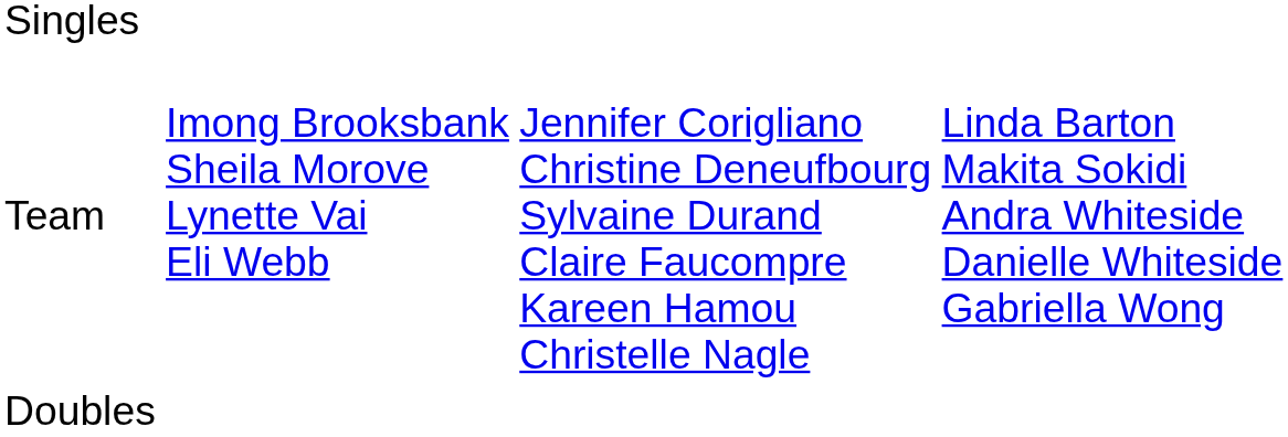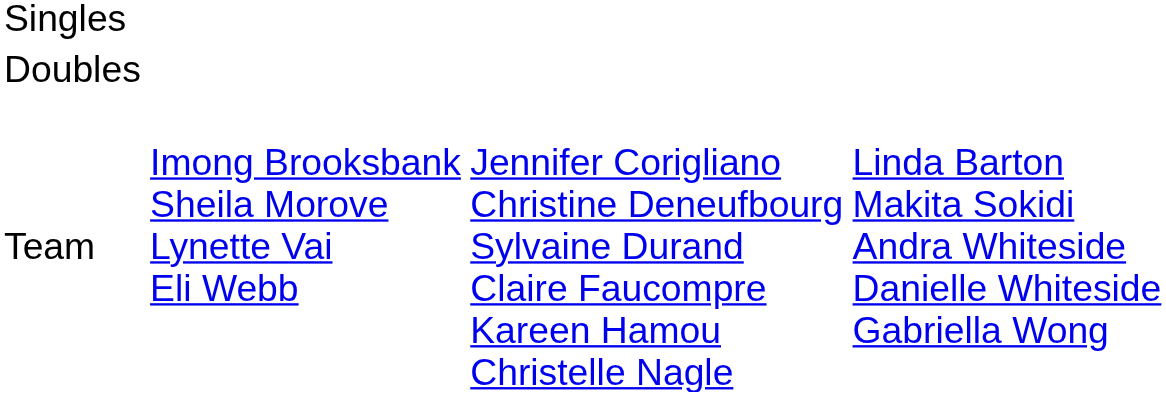 <table>
 <tr>
 <td>Singles</td>
+<td></td>
+<td></td>
+<td></td>
+</tr>
+<tr>
+<td>Doubles</td>
 <td></td>
 <td></td>
 <td></td>
 </tr>
 <tr>
 <td>Team</td>
 <td valign=top><br><a href='#'>Imong Brooksbank</a><br><a href='#'>Sheila Morove</a><br><a href='#'>Lynette Vai</a><br><a href='#'>Eli Webb</a></td>
 <td><br><a href='#'>Jennifer Corigliano</a><br><a href='#'>Christine Deneufbourg</a><br><a href='#'>Sylvaine Durand</a><br><a href='#'>Claire Faucompre</a><br><a href='#'>Kareen Hamou</a><br><a href='#'>Christelle Nagle</a></td>
 <td valign=top><br><a href='#'>Linda Barton</a><br><a href='#'>Makita Sokidi</a><br><a href='#'>Andra Whiteside</a><br><a href='#'>Danielle Whiteside</a><br><a href='#'>Gabriella Wong</a></td>
 </tr>
-<tr>
-<td>Doubles</td>
-<td></td>
-<td></td>
-<td></td>
-</tr>
 </table>
